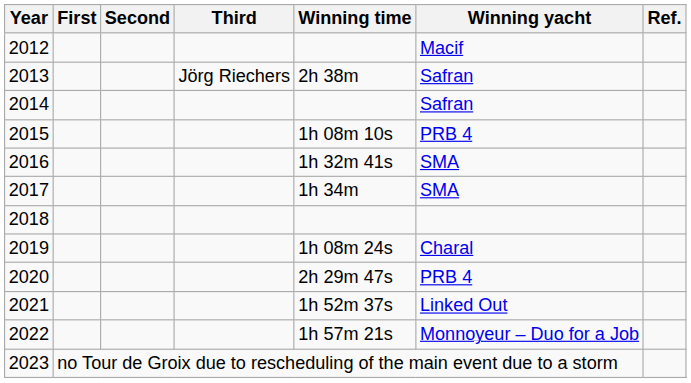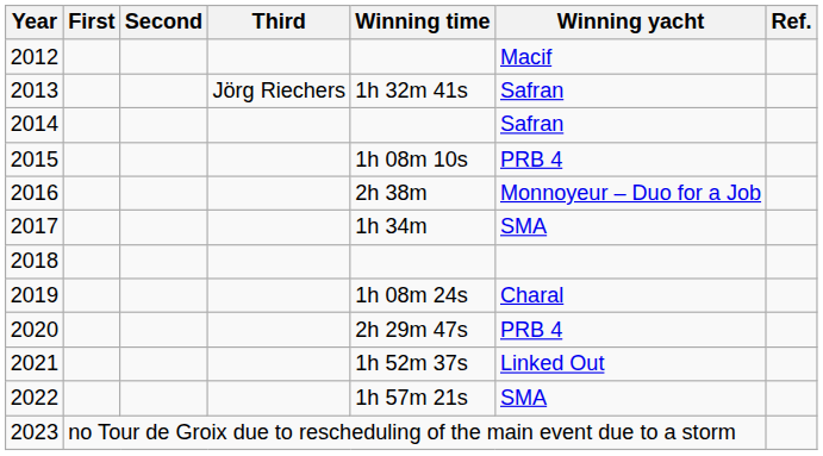 <table class="wikitable">
 <tr>
 <th>Year</th>
 <th>First</th>
 <th>Second</th>
 <th>Third</th>
 <th>Winning time</th>
 <th>Winning yacht</th>
 <th>Ref.</th>
 </tr>
 <tr>
 <td>2012</td>
 <td></td>
 <td></td>
 <td></td>
 <td></td>
 <td><a href='#'>Macif</a></td>
 <td></td>
 </tr>
 <tr>
 <td>2013</td>
 <td></td>
 <td></td>
 <td>Jörg Riechers</td>
-<td>2h 38m</td>
+<td>1h 32m 41s</td>
 <td><a href='#'>Safran</a></td>
 <td></td>
 </tr>
 <tr>
 <td>2014</td>
 <td></td>
 <td></td>
 <td></td>
 <td></td>
 <td><a href='#'>Safran</a></td>
 <td></td>
 </tr>
 <tr>
 <td>2015</td>
 <td></td>
 <td></td>
 <td></td>
 <td>1h 08m 10s</td>
 <td><a href='#'>PRB 4</a></td>
 <td></td>
 </tr>
 <tr>
 <td>2016</td>
 <td></td>
 <td></td>
 <td></td>
-<td>1h 32m 41s</td>
-<td><a href='#'>SMA</a></td>
+<td>2h 38m</td>
+<td><a href='#'>Monnoyeur – Duo for a Job</a></td>
 <td></td>
 </tr>
 <tr>
 <td>2017</td>
 <td></td>
 <td></td>
 <td></td>
 <td>1h 34m</td>
 <td><a href='#'>SMA</a></td>
 <td></td>
 </tr>
 <tr>
 <td>2018</td>
 <td></td>
 <td></td>
 <td></td>
 <td></td>
 <td></td>
 <td></td>
 </tr>
 <tr>
 <td>2019</td>
 <td><br></td>
 <td><br></td>
 <td></td>
 <td>1h 08m 24s</td>
 <td><a href='#'>Charal</a></td>
 <td></td>
 </tr>
 <tr>
 <td>2020</td>
 <td></td>
 <td></td>
 <td></td>
 <td>2h 29m 47s</td>
 <td><a href='#'>PRB 4</a></td>
 <td></td>
 </tr>
 <tr>
 <td>2021</td>
 <td><br></td>
 <td><br></td>
 <td><br></td>
 <td>1h 52m 37s</td>
 <td><a href='#'>Linked Out</a></td>
 <td></td>
 </tr>
 <tr>
 <td>2022</td>
 <td></td>
 <td></td>
 <td></td>
 <td>1h 57m 21s</td>
-<td><a href='#'>Monnoyeur – Duo for a Job</a></td>
+<td><a href='#'>SMA</a></td>
 <td></td>
 </tr>
 <tr>
 <td>2023</td>
 <td colspan="5">no Tour de Groix due to rescheduling of the main event due to a storm</td>
 <td></td>
 </tr>
 </table>
